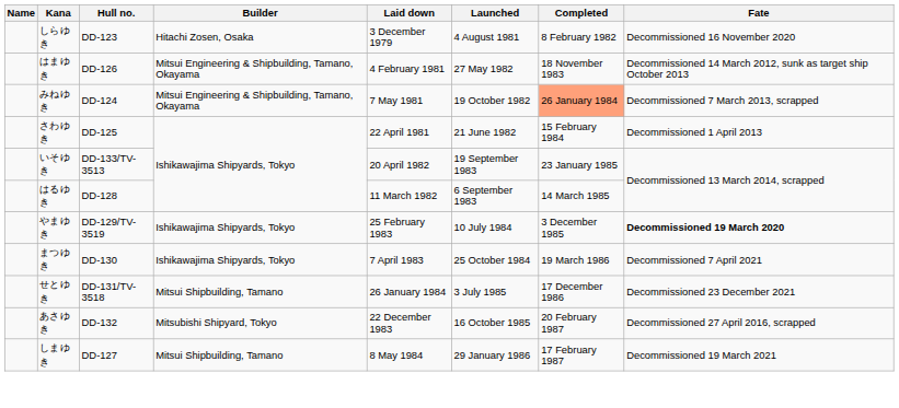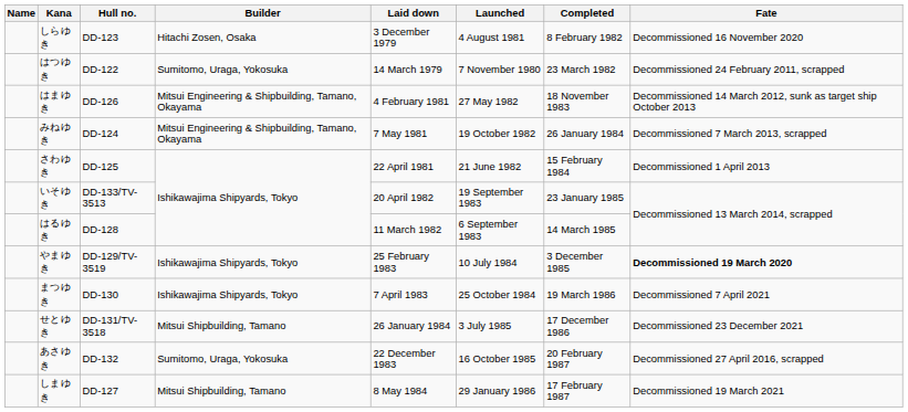 <table class="wikitable" style="font-size:90%;">
 <tr>
 <th>Name</th>
 <th>Kana</th>
 <th>Hull no.</th>
 <th>Builder</th>
 <th>Laid down</th>
 <th>Launched</th>
 <th>Completed</th>
 <th>Fate</th>
 </tr>
 <tr>
 <td></td>
 <td>しらゆき</td>
 <td>DD-123</td>
 <td>Hitachi Zosen, Osaka</td>
 <td>3 December 1979</td>
 <td>4 August 1981</td>
 <td>8 February 1982</td>
 <td>Decommissioned 16 November 2020</td>
 </tr>
 <tr>
 <td></td>
+<td>はつゆき</td>
+<td>DD-122</td>
+<td>Sumitomo, Uraga, Yokosuka</td>
+<td>14 March 1979</td>
+<td>7 November 1980</td>
+<td>23 March 1982</td>
+<td>Decommissioned 24 February 2011, scrapped</td>
+</tr>
+<tr>
+<td></td>
 <td>はまゆき</td>
 <td>DD-126</td>
 <td>Mitsui Engineering & Shipbuilding, Tamano, Okayama</td>
 <td>4 February 1981</td>
 <td>27 May 1982</td>
 <td>18 November 1983</td>
 <td>Decommissioned 14 March 2012, sunk as target ship October 2013</td>
 </tr>
 <tr>
 <td></td>
 <td>みねゆき</td>
 <td>DD-124</td>
 <td>Mitsui Engineering & Shipbuilding, Tamano, Okayama</td>
 <td>7 May 1981</td>
 <td>19 October 1982</td>
-<td style="background: lightsalmon;">26 January 1984</td>
+<td>26 January 1984</td>
 <td>Decommissioned 7 March 2013, scrapped</td>
 </tr>
 <tr>
 <td></td>
 <td>さわゆき</td>
 <td>DD-125</td>
 <td rowspan="3">Ishikawajima Shipyards, Tokyo</td>
 <td>22 April 1981</td>
 <td>21 June 1982</td>
 <td>15 February 1984</td>
 <td>Decommissioned 1 April 2013</td>
 </tr>
 <tr>
 <td></td>
 <td>いそゆき</td>
 <td>DD-133/TV-3513</td>
 <td>20 April 1982</td>
 <td>19 September 1983</td>
 <td>23 January 1985</td>
 <td rowspan="2">Decommissioned 13 March 2014, scrapped</td>
 </tr>
 <tr>
 <td></td>
 <td>はるゆき</td>
 <td>DD-128</td>
 <td>11 March 1982</td>
 <td>6 September 1983</td>
 <td>14 March 1985</td>
 </tr>
 <tr>
 <td></td>
 <td>やまゆき</td>
 <td>DD-129/TV-3519</td>
 <td>Ishikawajima Shipyards, Tokyo</td>
 <td>25 February 1983</td>
 <td>10 July 1984</td>
 <td>3 December 1985</td>
 <td><strong>Decommissioned 19 March 2020</strong></td>
 </tr>
 <tr>
 <td></td>
 <td>まつゆき</td>
 <td>DD-130</td>
 <td>Ishikawajima Shipyards, Tokyo</td>
 <td>7 April 1983</td>
 <td>25 October 1984</td>
 <td>19 March 1986</td>
 <td>Decommissioned 7 April 2021</td>
 </tr>
 <tr>
 <td></td>
 <td>せとゆき</td>
 <td>DD-131/TV-3518</td>
 <td>Mitsui Shipbuilding, Tamano</td>
 <td>26 January 1984</td>
 <td>3 July 1985</td>
 <td>17 December 1986</td>
 <td>Decommissioned 23 December 2021</td>
 </tr>
 <tr>
 <td></td>
 <td>あさゆき</td>
 <td>DD-132</td>
-<td>Mitsubishi Shipyard, Tokyo</td>
+<td>Sumitomo, Uraga, Yokosuka</td>
 <td>22 December 1983</td>
 <td>16 October 1985</td>
 <td>20 February 1987</td>
 <td>Decommissioned 27 April 2016, scrapped</td>
 </tr>
 <tr>
 <td></td>
 <td>しまゆき</td>
 <td>DD-127</td>
 <td>Mitsui Shipbuilding, Tamano</td>
 <td>8 May 1984</td>
 <td>29 January 1986</td>
 <td>17 February 1987</td>
 <td>Decommissioned 19 March 2021</td>
 </tr>
 </table>
